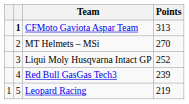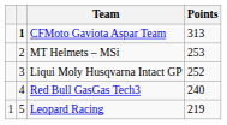 <table class="wikitable" style="font-size: 95%;">
 <tr>
 <th></th>
 <th></th>
 <th>Team</th>
 <th>Points</th>
 </tr>
 <tr>
 <td></td>
 <td align=center><strong>1</strong></td>
 <td> <a href='#'>CFMoto Gaviota Aspar Team</a></td>
 <td align=left>313</td>
 </tr>
 <tr>
 <td></td>
 <td align=center>2</td>
 <td> MT Helmets – MSi</td>
-<td align=left>270</td>
+<td align=left>253</td>
 </tr>
 <tr>
 <td></td>
 <td align=center>3</td>
 <td> Liqui Moly Husqvarna Intact GP</td>
 <td align=left>252</td>
 </tr>
 <tr>
 <td></td>
 <td align=center>4</td>
 <td> <a href='#'>Red Bull GasGas Tech3</a></td>
-<td align=left>239</td>
+<td align=left>240</td>
 </tr>
 <tr>
 <td> 1</td>
 <td align=center>5</td>
 <td> <a href='#'>Leopard Racing</a></td>
 <td align=left>219</td>
 </tr>
 </table>
